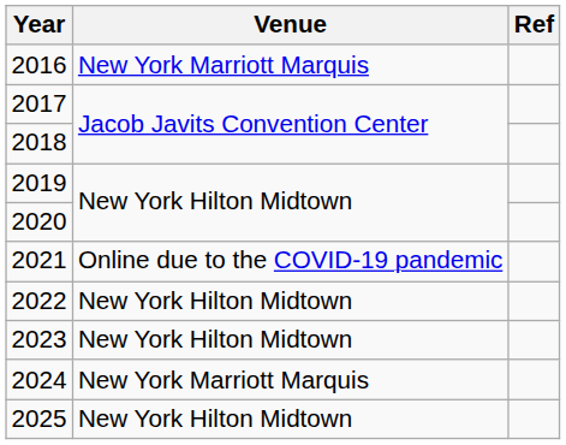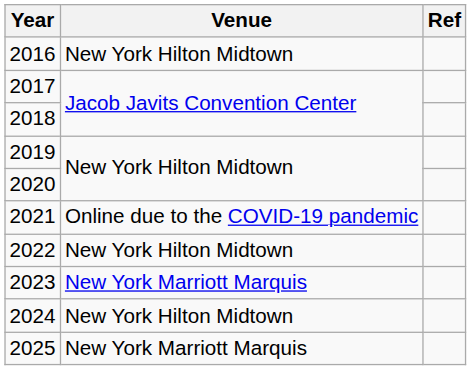 <table class="wikitable" style="margin: auto">
 <tr>
 <th>Year</th>
 <th>Venue</th>
 <th>Ref</th>
 </tr>
 <tr>
 <td>2016</td>
-<td><a href='#'>New York Marriott Marquis</a></td>
+<td>New York Hilton Midtown</td>
 <td></td>
 </tr>
 <tr>
 <td>2017</td>
 <td rowspan=2><a href='#'>Jacob Javits Convention Center</a></td>
 <td></td>
 </tr>
 <tr>
 <td>2018</td>
 <td></td>
 </tr>
 <tr>
 <td>2019</td>
 <td rowspan=2>New York Hilton Midtown</td>
 <td></td>
 </tr>
 <tr>
 <td>2020</td>
 <td></td>
 </tr>
 <tr>
 <td>2021</td>
 <td>Online due to the <a href='#'>COVID-19 pandemic</a></td>
 <td></td>
 </tr>
 <tr>
 <td>2022</td>
 <td>New York Hilton Midtown</td>
 <td></td>
 </tr>
 <tr>
 <td>2023</td>
+<td><a href='#'>New York Marriott Marquis</a></td>
+<td></td>
+</tr>
+<tr>
+<td>2024</td>
 <td>New York Hilton Midtown</td>
 <td></td>
 </tr>
 <tr>
-<td>2024</td>
+<td>2025</td>
 <td>New York Marriott Marquis</td>
 <td></td>
 </tr>
-<tr>
-<td>2025</td>
-<td>New York Hilton Midtown</td>
-<td></td>
-</tr>
 </table>
